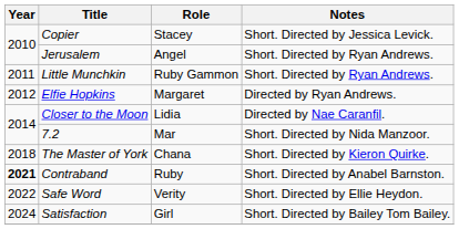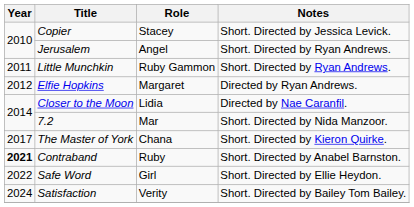 <table class="wikitable">
 <tr>
 <th>Year</th>
 <th>Title</th>
 <th>Role</th>
 <th>Notes</th>
 </tr>
 <tr>
 <td rowspan="2">2010</td>
 <td><em>Copier</em></td>
 <td>Stacey</td>
 <td>Short. Directed by Jessica Levick.</td>
 </tr>
 <tr>
 <td><em>Jerusalem</em></td>
 <td>Angel</td>
 <td>Short. Directed by Ryan Andrews.</td>
 </tr>
 <tr>
 <td>2011</td>
 <td><em>Little Munchkin</em></td>
 <td>Ruby Gammon</td>
 <td>Short. Directed by <a href='#'>Ryan Andrews</a>.</td>
 </tr>
 <tr>
 <td>2012</td>
 <td><em><a href='#'>Elfie Hopkins</a></em></td>
 <td>Margaret</td>
 <td>Directed by Ryan Andrews.</td>
 </tr>
 <tr>
 <td rowspan="2">2014</td>
 <td><em><a href='#'>Closer to the Moon</a></em></td>
 <td>Lidia</td>
 <td>Directed by <a href='#'>Nae Caranfil</a>.</td>
 </tr>
 <tr>
 <td><em>7.2</em></td>
 <td>Mar</td>
 <td>Short. Directed by Nida Manzoor.</td>
 </tr>
 <tr>
-<td>2018</td>
+<td>2017</td>
 <td><em>The Master of York</em></td>
 <td>Chana</td>
 <td>Short. Directed by <a href='#'>Kieron Quirke</a>.</td>
 </tr>
 <tr>
 <td><strong>2021</strong></td>
 <td><em>Contraband</em></td>
 <td>Ruby</td>
 <td>Short. Directed by Anabel Barnston.</td>
 </tr>
 <tr>
 <td>2022</td>
 <td><em>Safe Word</em></td>
-<td>Verity</td>
+<td>Girl</td>
 <td>Short. Directed by Ellie Heydon.</td>
 </tr>
 <tr>
 <td>2024</td>
 <td><em>Satisfaction</em></td>
-<td>Girl</td>
+<td>Verity</td>
 <td>Short. Directed by Bailey Tom Bailey.</td>
 </tr>
 <tr>
 </tr>
 </table>
